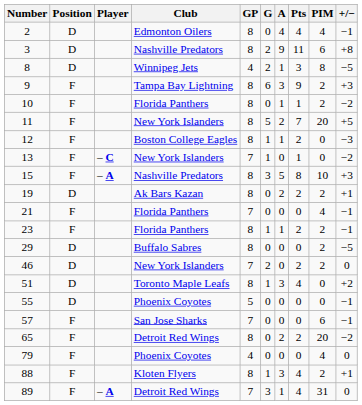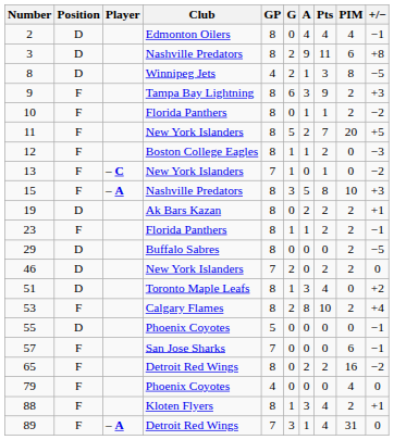 <table class="wikitable sortable" style="text-align: center; border: 1px solid; border-spacing=0;">
 <tr>
 <th>Number</th>
 <th>Position</th>
 <th>Player</th>
 <th>Club</th>
 <th>GP</th>
 <th>G</th>
 <th>A</th>
 <th>Pts</th>
 <th>PIM</th>
 <th>+/−</th>
 </tr>
 <tr>
 <td>2</td>
 <td>D</td>
 <td align=left></td>
 <td align=left> <a href='#'>Edmonton Oilers</a></td>
 <td>8</td>
 <td>0</td>
 <td>4</td>
 <td>4</td>
 <td>4</td>
 <td>−1</td>
 </tr>
 <tr>
 <td>3</td>
 <td>D</td>
 <td align=left></td>
 <td align=left> <a href='#'>Nashville Predators</a></td>
 <td>8</td>
 <td>2</td>
 <td>9</td>
 <td>11</td>
 <td>6</td>
 <td>+8</td>
 </tr>
 <tr>
 <td>8</td>
 <td>D</td>
 <td align=left></td>
 <td align=left> <a href='#'>Winnipeg Jets</a></td>
 <td>4</td>
 <td>2</td>
 <td>1</td>
 <td>3</td>
 <td>8</td>
 <td>−5</td>
 </tr>
 <tr>
 <td>9</td>
 <td>F</td>
 <td align=left></td>
 <td align=left> <a href='#'>Tampa Bay Lightning</a></td>
 <td>8</td>
 <td>6</td>
 <td>3</td>
 <td>9</td>
 <td>2</td>
 <td>+3</td>
 </tr>
 <tr>
 <td>10</td>
 <td>F</td>
 <td align=left></td>
 <td align=left> <a href='#'>Florida Panthers</a></td>
 <td>8</td>
 <td>0</td>
 <td>1</td>
 <td>1</td>
 <td>2</td>
 <td>−2</td>
 </tr>
 <tr>
 <td>11</td>
 <td>F</td>
 <td align=left></td>
 <td align=left> <a href='#'>New York Islanders</a></td>
 <td>8</td>
 <td>5</td>
 <td>2</td>
 <td>7</td>
 <td>20</td>
 <td>+5</td>
 </tr>
 <tr>
 <td>12</td>
 <td>F</td>
 <td align=left></td>
 <td align=left> <a href='#'>Boston College Eagles</a></td>
 <td>8</td>
 <td>1</td>
 <td>1</td>
 <td>2</td>
 <td>0</td>
 <td>−3</td>
 </tr>
 <tr>
 <td>13</td>
 <td>F</td>
 <td align=left> – <strong><a href='#'>C</a></strong></td>
 <td align=left> <a href='#'>New York Islanders</a></td>
 <td>7</td>
 <td>1</td>
 <td>0</td>
 <td>1</td>
 <td>0</td>
 <td>−2</td>
 </tr>
 <tr>
 <td>15</td>
 <td>F</td>
 <td align=left> – <strong><a href='#'>A</a></strong></td>
 <td align=left> <a href='#'>Nashville Predators</a></td>
 <td>8</td>
 <td>3</td>
 <td>5</td>
 <td>8</td>
 <td>10</td>
 <td>+3</td>
 </tr>
 <tr>
 <td>19</td>
 <td>D</td>
 <td align=left></td>
 <td align=left> <a href='#'>Ak Bars Kazan</a></td>
 <td>8</td>
 <td>0</td>
 <td>2</td>
 <td>2</td>
 <td>2</td>
 <td>+1</td>
 </tr>
 <tr>
-<td>21</td>
-<td>F</td>
-<td align=left></td>
-<td align=left> <a href='#'>Florida Panthers</a></td>
-<td>7</td>
-<td>0</td>
-<td>0</td>
-<td>0</td>
-<td>4</td>
-<td>−1</td>
-</tr>
-<tr>
 <td>23</td>
 <td>F</td>
 <td align=left></td>
 <td align=left> <a href='#'>Florida Panthers</a></td>
 <td>8</td>
 <td>1</td>
 <td>1</td>
 <td>2</td>
 <td>2</td>
 <td>−1</td>
 </tr>
 <tr>
 <td>29</td>
 <td>D</td>
 <td align=left></td>
 <td align=left> <a href='#'>Buffalo Sabres</a></td>
 <td>8</td>
 <td>0</td>
 <td>0</td>
 <td>0</td>
 <td>2</td>
 <td>−5</td>
 </tr>
 <tr>
 <td>46</td>
 <td>D</td>
 <td align=left></td>
 <td align=left> <a href='#'>New York Islanders</a></td>
 <td>7</td>
 <td>2</td>
 <td>0</td>
 <td>2</td>
 <td>2</td>
 <td>0</td>
 </tr>
 <tr>
 <td>51</td>
 <td>D</td>
 <td align=left></td>
 <td align=left> <a href='#'>Toronto Maple Leafs</a></td>
 <td>8</td>
 <td>1</td>
 <td>3</td>
 <td>4</td>
 <td>0</td>
 <td>+2</td>
 </tr>
 <tr>
+<td>53</td>
+<td>F</td>
+<td align=left></td>
+<td align=left> <a href='#'>Calgary Flames</a></td>
+<td>8</td>
+<td>2</td>
+<td>8</td>
+<td>10</td>
+<td>2</td>
+<td>+4</td>
+</tr>
+<tr>
 <td>55</td>
 <td>D</td>
 <td align=left></td>
 <td align=left> <a href='#'>Phoenix Coyotes</a></td>
 <td>5</td>
 <td>0</td>
 <td>0</td>
 <td>0</td>
 <td>0</td>
 <td>−1</td>
 </tr>
 <tr>
 <td>57</td>
 <td>F</td>
 <td align=left></td>
 <td align=left> <a href='#'>San Jose Sharks</a></td>
 <td>7</td>
 <td>0</td>
 <td>0</td>
 <td>0</td>
 <td>6</td>
 <td>−1</td>
 </tr>
 <tr>
 <td>65</td>
 <td>F</td>
 <td align=left></td>
 <td align=left> <a href='#'>Detroit Red Wings</a></td>
 <td>8</td>
 <td>0</td>
 <td>2</td>
 <td>2</td>
-<td>20</td>
+<td>16</td>
 <td>−2</td>
 </tr>
 <tr>
 <td>79</td>
 <td>F</td>
 <td align=left></td>
 <td align=left> <a href='#'>Phoenix Coyotes</a></td>
 <td>4</td>
 <td>0</td>
 <td>0</td>
 <td>0</td>
 <td>4</td>
 <td>0</td>
 </tr>
 <tr>
 <td>88</td>
 <td>F</td>
 <td align=left></td>
 <td align=left> <a href='#'>Kloten Flyers</a></td>
 <td>8</td>
 <td>1</td>
 <td>3</td>
 <td>4</td>
 <td>2</td>
 <td>+1</td>
 </tr>
 <tr>
 <td>89</td>
 <td>F</td>
 <td align=left> – <strong><a href='#'>A</a></strong></td>
 <td align=left> <a href='#'>Detroit Red Wings</a></td>
 <td>7</td>
 <td>3</td>
 <td>1</td>
 <td>4</td>
 <td>31</td>
 <td>0</td>
 </tr>
 </table>
